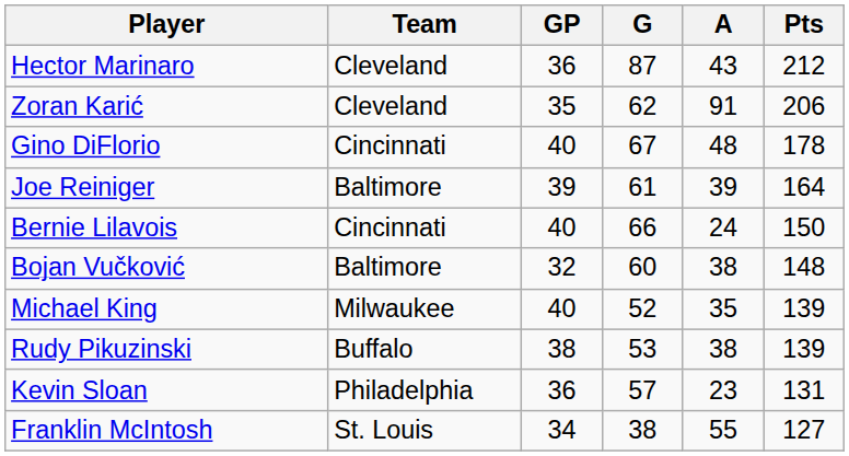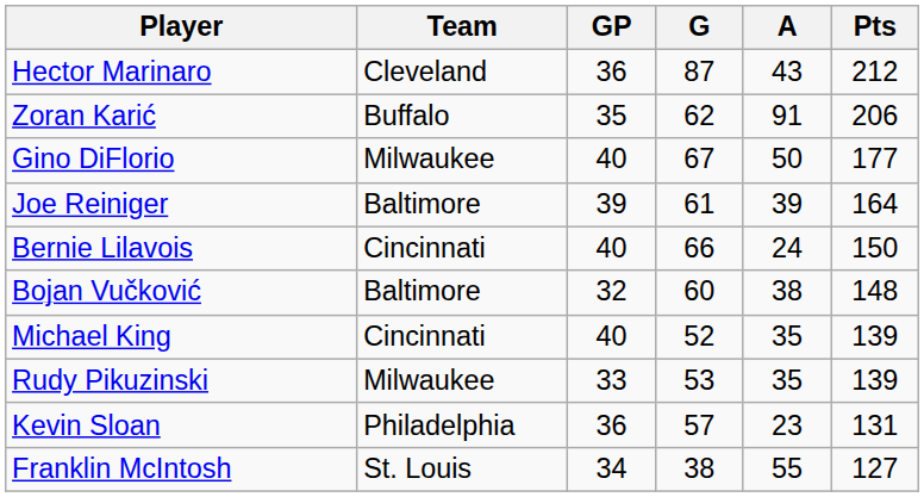 <table class="wikitable">
 <tr>
 <th width="30%">Player</th>
 <th width="18%">Team</th>
 <th width="7.5%">GP</th>
 <th width="7.5%">G</th>
 <th width="7.5%">A</th>
 <th width="7.5%">Pts</th>
 </tr>
 <tr align=center>
 <td align=left><a href='#'>Hector Marinaro</a></td>
 <td align=left>Cleveland</td>
 <td>36</td>
 <td>87</td>
 <td>43</td>
 <td>212</td>
 </tr>
 <tr align=center>
 <td align=left><a href='#'>Zoran Karić</a></td>
-<td align=left>Cleveland</td>
+<td align=left>Buffalo</td>
 <td>35</td>
 <td>62</td>
 <td>91</td>
 <td>206</td>
 </tr>
 <tr align=center>
 <td align=left><a href='#'>Gino DiFlorio</a></td>
-<td align=left>Cincinnati</td>
+<td align=left>Milwaukee</td>
 <td>40</td>
 <td>67</td>
-<td>48</td>
-<td>178</td>
+<td>50</td>
+<td>177</td>
 </tr>
 <tr align=center>
 <td align=left><a href='#'>Joe Reiniger</a></td>
 <td align=left>Baltimore</td>
 <td>39</td>
 <td>61</td>
 <td>39</td>
 <td>164</td>
 </tr>
 <tr align=center>
 <td align=left><a href='#'>Bernie Lilavois</a></td>
 <td align=left>Cincinnati</td>
 <td>40</td>
 <td>66</td>
 <td>24</td>
 <td>150</td>
 </tr>
 <tr align=center>
 <td align=left><a href='#'>Bojan Vučković</a></td>
 <td align=left>Baltimore</td>
 <td>32</td>
 <td>60</td>
 <td>38</td>
 <td>148</td>
 </tr>
 <tr align=center>
 <td align=left><a href='#'>Michael King</a></td>
-<td align=left>Milwaukee</td>
+<td align=left>Cincinnati</td>
 <td>40</td>
 <td>52</td>
 <td>35</td>
 <td>139</td>
 </tr>
 <tr align=center>
 <td align=left><a href='#'>Rudy Pikuzinski</a></td>
-<td align=left>Buffalo</td>
-<td>38</td>
+<td align=left>Milwaukee</td>
+<td>33</td>
 <td>53</td>
-<td>38</td>
+<td>35</td>
 <td>139</td>
 </tr>
 <tr align=center>
 <td align=left><a href='#'>Kevin Sloan</a></td>
 <td align=left>Philadelphia</td>
 <td>36</td>
 <td>57</td>
 <td>23</td>
 <td>131</td>
 </tr>
 <tr align=center>
 <td align=left><a href='#'>Franklin McIntosh</a></td>
 <td align=left>St. Louis</td>
 <td>34</td>
 <td>38</td>
 <td>55</td>
 <td>127</td>
 </tr>
 </table>
